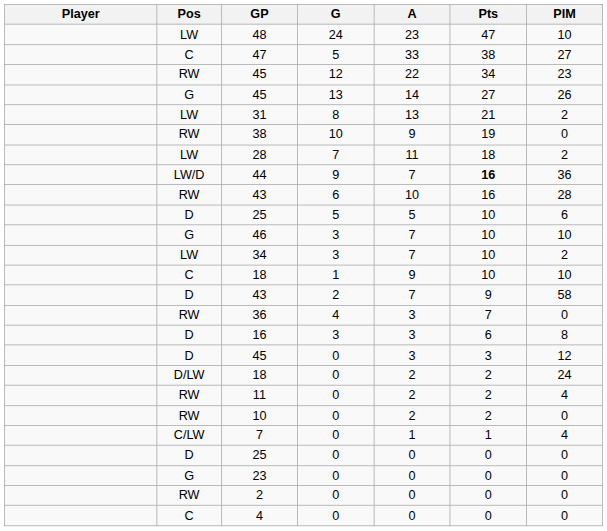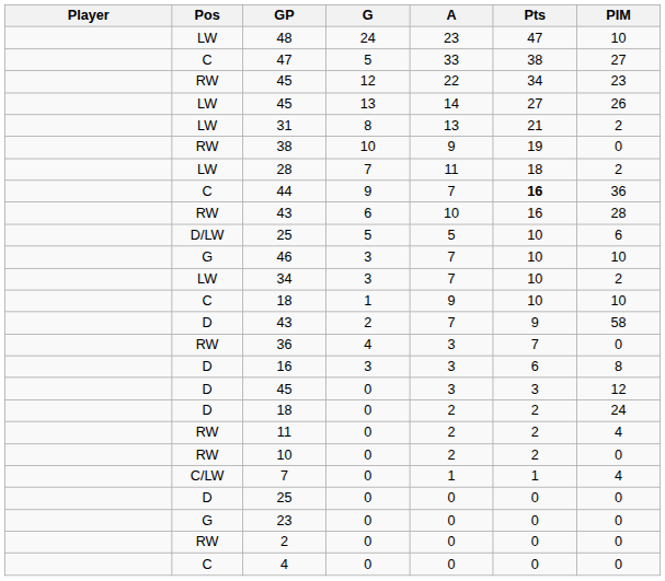 <table class="wikitable sortable" width="60%">
 <tr ALIGN="center">
 <th bgcolor="#DDDDFF" width="10%">Player</th>
 <th bgcolor="#DDDDFF" width="3%" title="Position">Pos</th>
 <th bgcolor="#DDDDFF" width="5%" title="Games played">GP</th>
 <th bgcolor="#DDDDFF" width="5%" title="Goals">G</th>
 <th bgcolor="#DDDDFF" width="5%" title="Assists">A</th>
 <th bgcolor="#DDDDFF" width="5%" title="Points">Pts</th>
 <th bgcolor="#DDDDFF" width="5%" title="Penalties in Minutes">PIM</th>
 </tr>
 <tr align="center">
 <td align="right"></td>
 <td>LW</td>
 <td>48</td>
 <td>24</td>
 <td>23</td>
 <td>47</td>
 <td>10</td>
 </tr>
 <tr align="center">
 <td align="right"></td>
 <td>C</td>
 <td>47</td>
 <td>5</td>
 <td>33</td>
 <td>38</td>
 <td>27</td>
 </tr>
 <tr align="center">
 <td align="right"></td>
 <td>RW</td>
 <td>45</td>
 <td>12</td>
 <td>22</td>
 <td>34</td>
 <td>23</td>
 </tr>
 <tr align="center">
 <td align="right"></td>
-<td>G</td>
+<td>LW</td>
 <td>45</td>
 <td>13</td>
 <td>14</td>
 <td>27</td>
 <td>26</td>
 </tr>
 <tr align="center">
 <td align="right"></td>
 <td>LW</td>
 <td>31</td>
 <td>8</td>
 <td>13</td>
 <td>21</td>
 <td>2</td>
 </tr>
 <tr align="center">
 <td align="right"></td>
 <td>RW</td>
 <td>38</td>
 <td>10</td>
 <td>9</td>
 <td>19</td>
 <td>0</td>
 </tr>
 <tr align="center">
 <td align="right"></td>
 <td>LW</td>
 <td>28</td>
 <td>7</td>
 <td>11</td>
 <td>18</td>
 <td>2</td>
 </tr>
 <tr align="center">
 <td align="right"></td>
-<td>LW/D</td>
+<td>C</td>
 <td>44</td>
 <td>9</td>
 <td>7</td>
 <td><strong>16</strong></td>
 <td>36</td>
 </tr>
 <tr align="center">
 <td align="right"></td>
 <td>RW</td>
 <td>43</td>
 <td>6</td>
 <td>10</td>
 <td>16</td>
 <td>28</td>
 </tr>
 <tr align="center">
 <td align="right"></td>
-<td>D</td>
+<td>D/LW</td>
 <td>25</td>
 <td>5</td>
 <td>5</td>
 <td>10</td>
 <td>6</td>
 </tr>
 <tr align="center">
 <td align="right"></td>
 <td>G</td>
 <td>46</td>
 <td>3</td>
 <td>7</td>
 <td>10</td>
 <td>10</td>
 </tr>
 <tr align="center">
 <td align="right"></td>
 <td>LW</td>
 <td>34</td>
 <td>3</td>
 <td>7</td>
 <td>10</td>
 <td>2</td>
 </tr>
 <tr align="center">
 <td align="right"></td>
 <td>C</td>
 <td>18</td>
 <td>1</td>
 <td>9</td>
 <td>10</td>
 <td>10</td>
 </tr>
 <tr align="center">
 <td align="right"></td>
 <td>D</td>
 <td>43</td>
 <td>2</td>
 <td>7</td>
 <td>9</td>
 <td>58</td>
 </tr>
 <tr align="center">
 <td align="right"></td>
 <td>RW</td>
 <td>36</td>
 <td>4</td>
 <td>3</td>
 <td>7</td>
 <td>0</td>
 </tr>
 <tr align="center">
 <td align="right"></td>
 <td>D</td>
 <td>16</td>
 <td>3</td>
 <td>3</td>
 <td>6</td>
 <td>8</td>
 </tr>
 <tr align="center">
 <td align="right"></td>
 <td>D</td>
 <td>45</td>
 <td>0</td>
 <td>3</td>
 <td>3</td>
 <td>12</td>
 </tr>
 <tr align="center">
 <td align="right"></td>
-<td>D/LW</td>
+<td>D</td>
 <td>18</td>
 <td>0</td>
 <td>2</td>
 <td>2</td>
 <td>24</td>
 </tr>
 <tr align="center">
 <td align="right"></td>
 <td>RW</td>
 <td>11</td>
 <td>0</td>
 <td>2</td>
 <td>2</td>
 <td>4</td>
 </tr>
 <tr align="center">
 <td align="right"></td>
 <td>RW</td>
 <td>10</td>
 <td>0</td>
 <td>2</td>
 <td>2</td>
 <td>0</td>
 </tr>
 <tr align="center">
 <td align="right"></td>
 <td>C/LW</td>
 <td>7</td>
 <td>0</td>
 <td>1</td>
 <td>1</td>
 <td>4</td>
 </tr>
 <tr align="center">
 <td align="right"></td>
 <td>D</td>
 <td>25</td>
 <td>0</td>
 <td>0</td>
 <td>0</td>
 <td>0</td>
 </tr>
 <tr align="center">
 <td align="right"></td>
 <td>G</td>
 <td>23</td>
 <td>0</td>
 <td>0</td>
 <td>0</td>
 <td>0</td>
 </tr>
 <tr align="center">
 <td align="right"></td>
 <td>RW</td>
 <td>2</td>
 <td>0</td>
 <td>0</td>
 <td>0</td>
 <td>0</td>
 </tr>
 <tr align="center">
 <td align="right"></td>
 <td>C</td>
 <td>4</td>
 <td>0</td>
 <td>0</td>
 <td>0</td>
 <td>0</td>
 </tr>
 </table>
